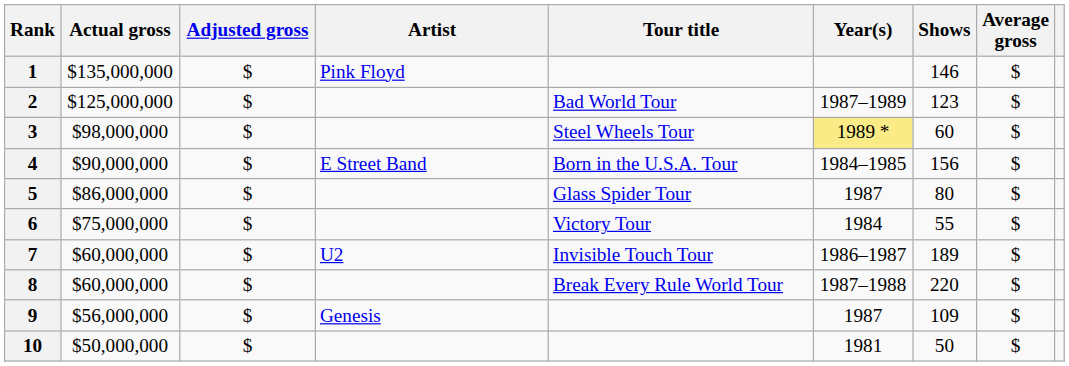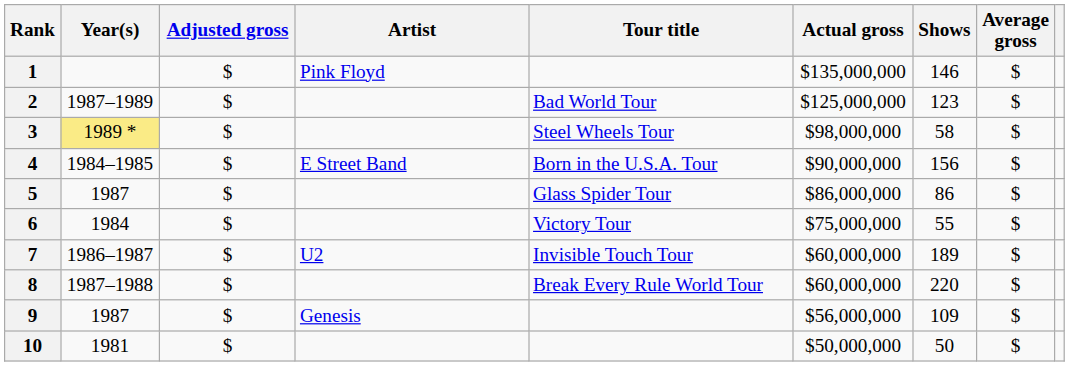 <table class="wikitable sortable plainrowheaders" style="text-align:center;" width=100%>
 <tr>
 <th class="unsortable">Rank</th>
-<th>Actual gross</th>
+<th>Year(s)</th>
 <th><a href='#'>Adjusted gross</a> <br></th>
 <th width=22%>Artist</th>
 <th width=25%>Tour title</th>
-<th>Year(s)</th>
+<th>Actual gross</th>
 <th>Shows</th>
 <th>Average<br>gross</th>
 <th class="unsortable"></th>
 </tr>
 <tr>
 <th>1</th>
-<td>$135,000,000</td>
+<td></td>
 <td>$</td>
 <td style="text-align:left"><a href='#'>Pink Floyd</a></td>
 <td style="text-align:left"></td>
-<td></td>
+<td>$135,000,000</td>
 <td>146</td>
 <td>$</td>
 <td></td>
 </tr>
 <tr>
 <th>2</th>
-<td>$125,000,000</td>
+<td>1987–1989</td>
 <td>$</td>
 <td style="text-align:left"></td>
 <td style="text-align:left"><a href='#'>Bad World Tour</a></td>
-<td>1987–1989</td>
+<td>$125,000,000</td>
 <td>123</td>
 <td>$</td>
 <td></td>
 </tr>
 <tr>
 <th>3</th>
-<td>$98,000,000</td>
+<td style="background:#FAEB86;">1989 *</td>
 <td>$</td>
 <td style="text-align:left"></td>
 <td style="text-align:left"><a href='#'>Steel Wheels Tour</a> </td>
-<td style="background:#FAEB86;">1989 *</td>
-<td>60</td>
+<td>$98,000,000</td>
+<td>58</td>
 <td>$</td>
 <td></td>
 </tr>
 <tr>
 <th>4</th>
-<td>$90,000,000</td>
+<td>1984–1985</td>
 <td>$</td>
 <td style="text-align:left"><a href='#'>E Street Band</a></td>
 <td style="text-align:left"><a href='#'>Born in the U.S.A. Tour</a></td>
-<td>1984–1985</td>
+<td>$90,000,000</td>
 <td>156</td>
 <td>$</td>
 <td></td>
 </tr>
 <tr>
 <th>5</th>
-<td>$86,000,000</td>
+<td>1987</td>
 <td>$</td>
 <td style="text-align:left"></td>
 <td style="text-align:left"><a href='#'>Glass Spider Tour</a></td>
-<td>1987</td>
-<td>80</td>
+<td>$86,000,000</td>
+<td>86</td>
 <td>$</td>
 <td></td>
 </tr>
 <tr>
 <th>6</th>
-<td>$75,000,000</td>
+<td>1984</td>
 <td>$</td>
 <td style="text-align:left"></td>
 <td style="text-align:left"><a href='#'>Victory Tour</a></td>
-<td>1984</td>
+<td>$75,000,000</td>
 <td>55</td>
 <td>$</td>
 <td></td>
 </tr>
 <tr>
 <th>7</th>
-<td>$60,000,000</td>
+<td>1986–1987</td>
 <td>$</td>
 <td style="text-align:left"><a href='#'>U2</a></td>
 <td style="text-align:left"><a href='#'>Invisible Touch Tour</a></td>
-<td>1986–1987</td>
+<td>$60,000,000</td>
 <td>189</td>
 <td>$</td>
 <td></td>
 </tr>
 <tr>
 <th>8</th>
-<td>$60,000,000</td>
+<td>1987–1988</td>
 <td>$</td>
 <td style="text-align:left"></td>
 <td style="text-align:left"><a href='#'>Break Every Rule World Tour</a></td>
-<td>1987–1988</td>
+<td>$60,000,000</td>
 <td>220</td>
 <td>$</td>
 <td></td>
 </tr>
 <tr>
 <th>9</th>
-<td>$56,000,000</td>
+<td>1987</td>
 <td>$</td>
 <td style="text-align:left"><a href='#'>Genesis</a></td>
 <td style="text-align:left"></td>
-<td>1987</td>
+<td>$56,000,000</td>
 <td>109</td>
 <td>$</td>
 <td></td>
 </tr>
 <tr>
 <th>10</th>
-<td>$50,000,000</td>
+<td>1981</td>
 <td>$</td>
 <td style="text-align:left"></td>
 <td style="text-align:left"></td>
-<td>1981</td>
+<td>$50,000,000</td>
 <td>50</td>
 <td>$</td>
 <td><br></td>
 </tr>
 </table>
